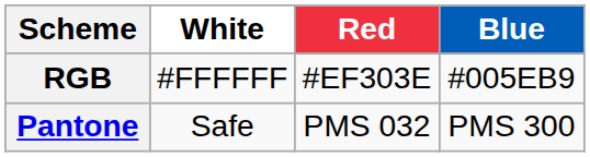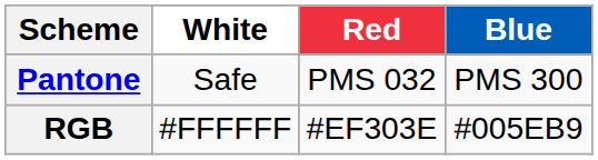 <table class="wikitable" style="text-align:center;">
 <tr>
 <th style="width:25%;">Scheme</th>
 <th scope="col" style="background:white; color:black; width:25%;">White</th>
 <th scope="col" style="background:#EF303E; color:white; width:25%;">Red</th>
 <th scope="col" style="background:#005EB9; color:white; width:25%;">Blue</th>
 </tr>
 <tr>
+<th scope="row"><a href='#'>Pantone</a></th>
+<td>Safe</td>
+<td>PMS 032</td>
+<td>PMS 300</td>
+</tr>
+<tr>
 <th scope="row">RGB</th>
 <td>#FFFFFF</td>
 <td>#EF303E</td>
 <td>#005EB9</td>
 </tr>
-<tr>
-<th scope="row"><a href='#'>Pantone</a></th>
-<td>Safe</td>
-<td>PMS 032</td>
-<td>PMS 300</td>
-</tr>
 </table>
